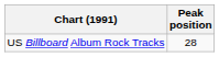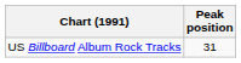 <table class="wikitable sortable">
 <tr>
 <th>Chart (1991)</th>
 <th>Peak<br>position</th>
 </tr>
 <tr>
 <td align="left">US <em><a href='#'>Billboard</a></em> <a href='#'>Album Rock Tracks</a></td>
-<td style="text-align:center;">28</td>
+<td style="text-align:center;">31</td>
 </tr>
 </table>
